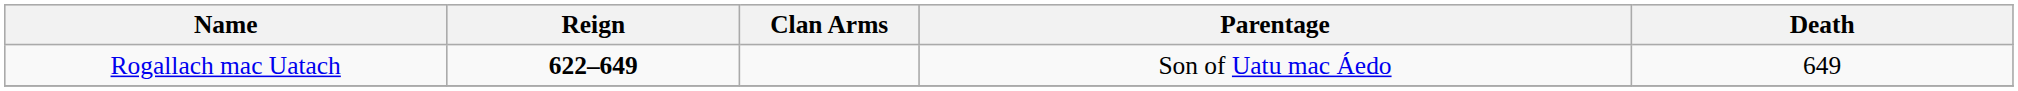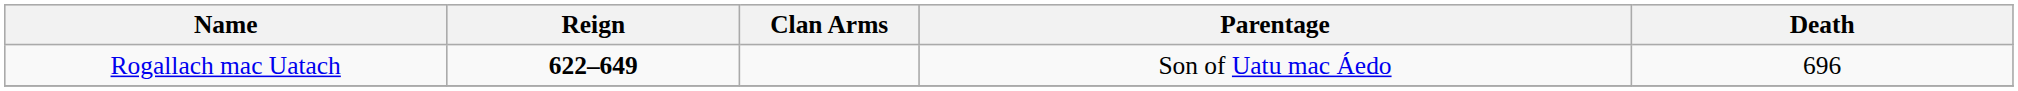 <table style="text-align:center; width:100%" class="wikitable">
 <tr>
 <th style="width:22%">Name</th>
 <th>Reign</th>
 <th style="width:105px">Clan Arms</th>
 <th>Parentage</th>
 <th style="width:19%">Death</th>
 </tr>
 <tr>
 <td><a href='#'>Rogallach mac Uatach</a></td>
 <td><strong>622–649</strong></td>
 <td></td>
 <td>Son of <a href='#'>Uatu mac Áedo</a></td>
-<td>649</td>
+<td>696</td>
 </tr>
 <tr>
 </tr>
 </table>
